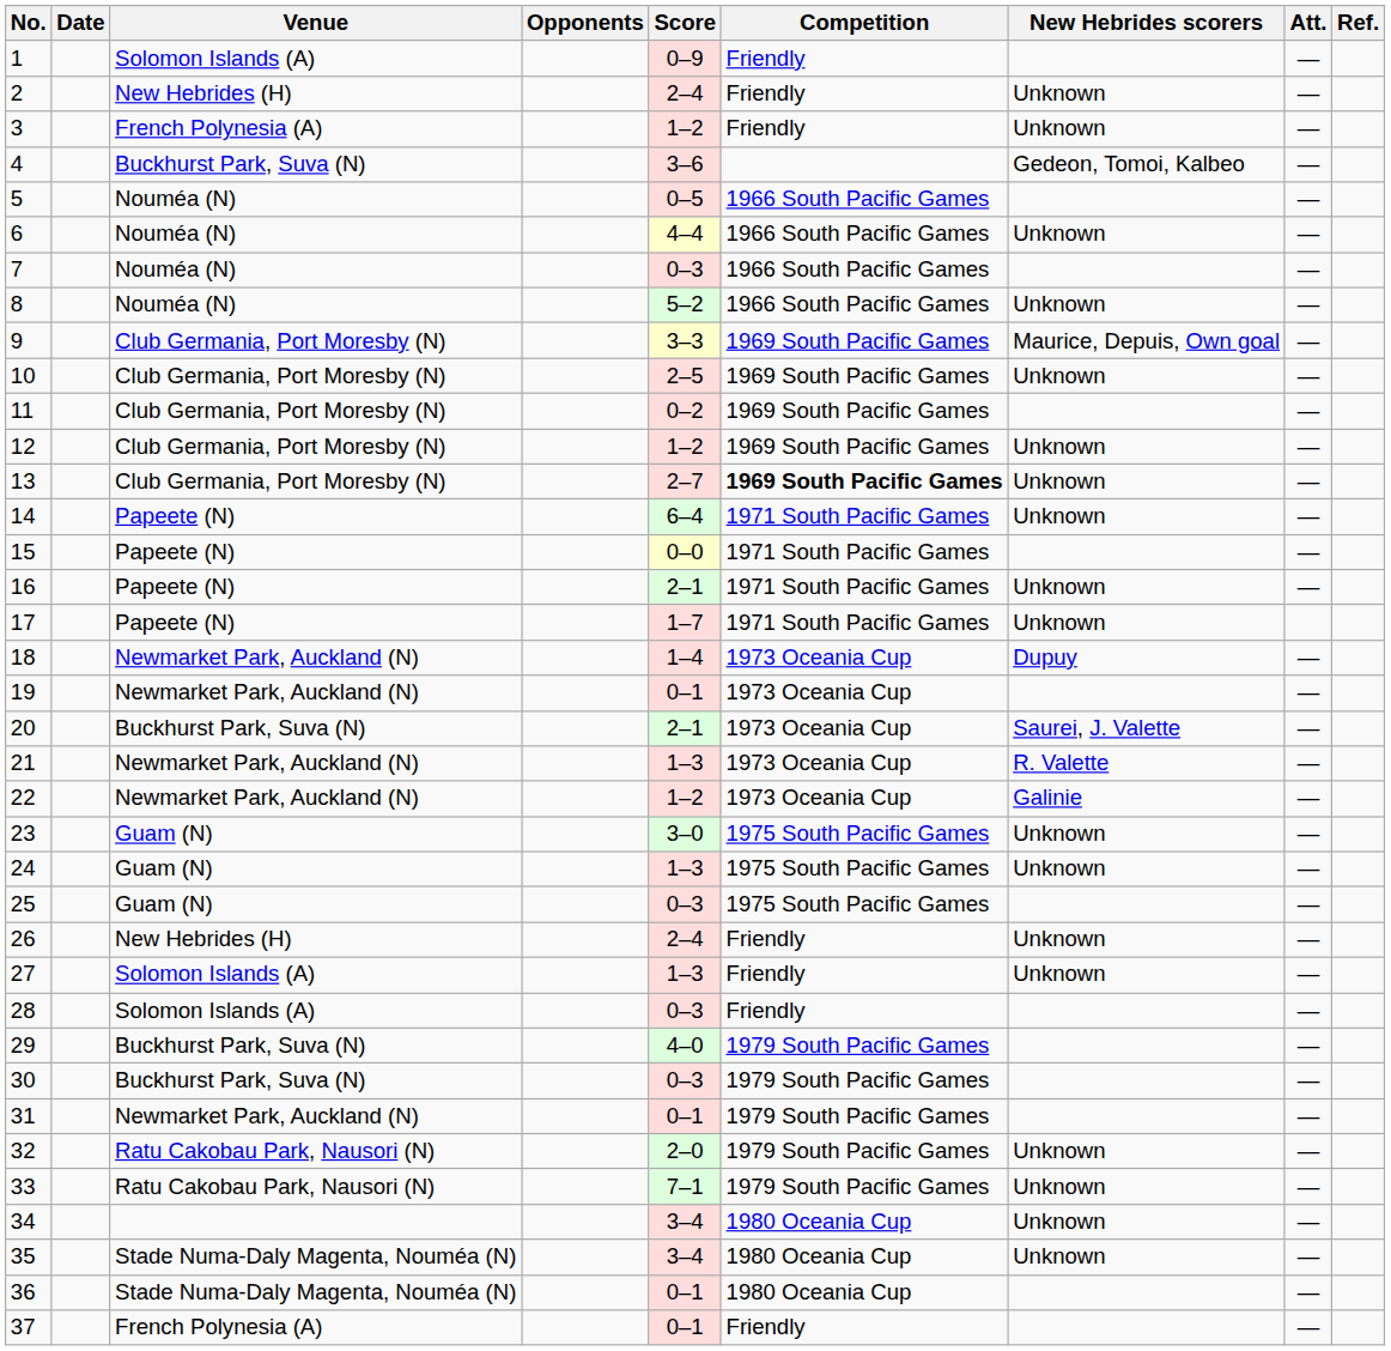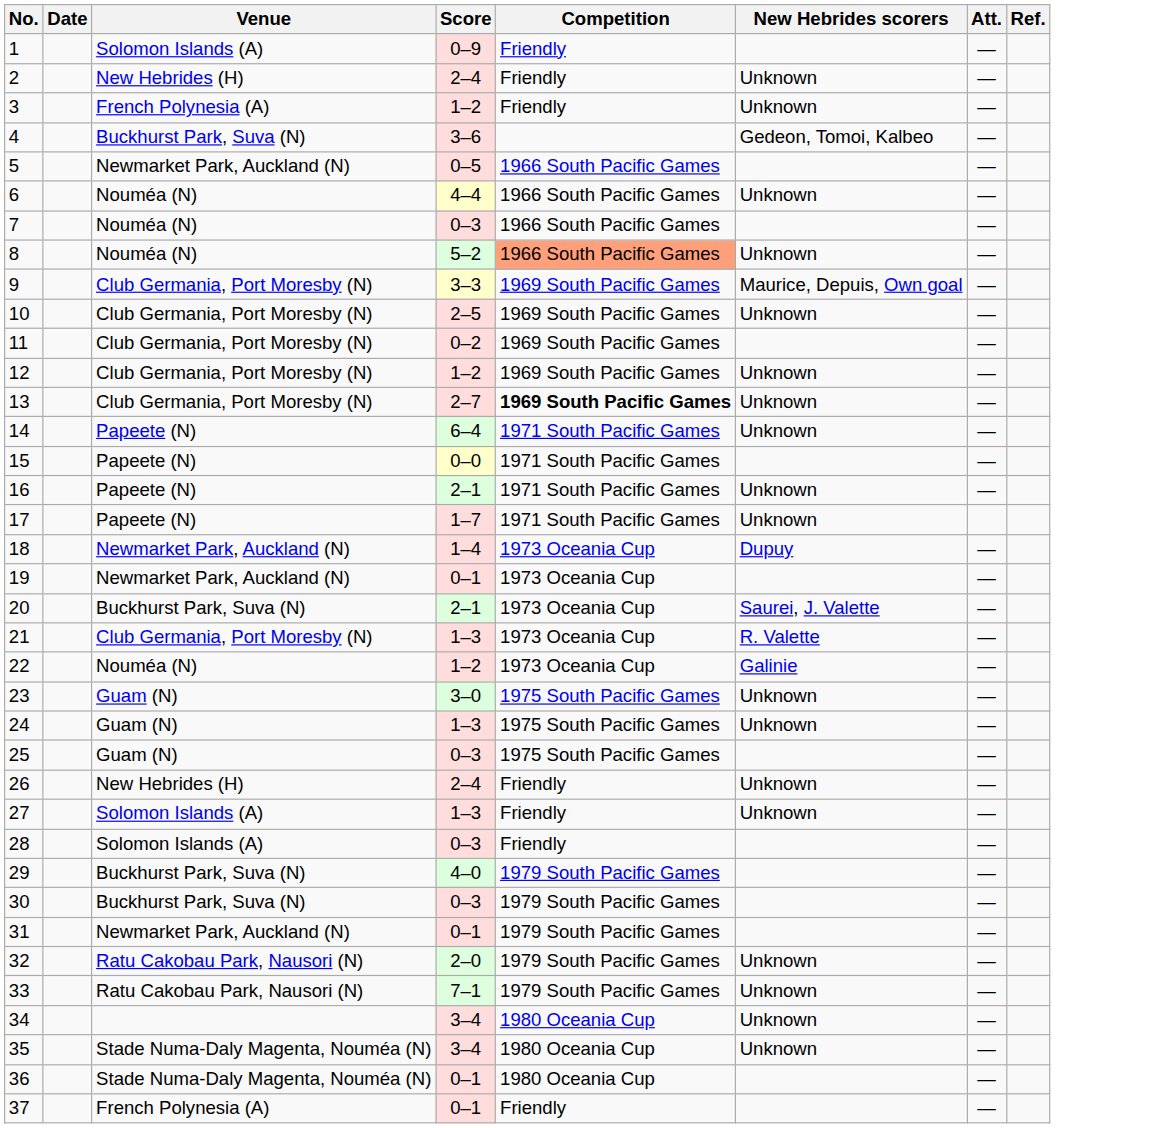 <table class="wikitable sortable">
 <tr>
 <th>No.</th>
 <th>Date</th>
 <th>Venue</th>
-<th>Opponents</th>
 <th>Score</th>
 <th>Competition</th>
 <th class=unsortable>New Hebrides scorers</th>
 <th>Att.</th>
 <th class=unsortable>Ref.</th>
 </tr>
 <tr>
 <td>1</td>
 <td></td>
 <td><a href='#'>Solomon Islands</a> (A)</td>
-<td></td>
 <td align=center bgcolor=#ffdddd>0–9</td>
 <td><a href='#'>Friendly</a></td>
 <td></td>
 <td align=center>—</td>
 <td></td>
 </tr>
 <tr>
 <td>2</td>
 <td></td>
 <td><a href='#'>New Hebrides</a> (H)</td>
-<td></td>
 <td align=center bgcolor=#ffdddd>2–4</td>
 <td>Friendly</td>
 <td>Unknown</td>
 <td align=center>—</td>
 <td></td>
 </tr>
 <tr>
 <td>3</td>
 <td></td>
 <td><a href='#'>French Polynesia</a> (A)</td>
-<td></td>
 <td align=center bgcolor=#ffdddd>1–2</td>
 <td>Friendly</td>
 <td>Unknown</td>
 <td align=center>—</td>
 <td></td>
 </tr>
 <tr>
 <td>4</td>
 <td></td>
 <td><a href='#'>Buckhurst Park</a>, <a href='#'>Suva</a> (N)</td>
-<td></td>
 <td align=center bgcolor=#ffdddd>3–6</td>
 <td></td>
 <td>Gedeon, Tomoi, Kalbeo</td>
 <td align=center>—</td>
 <td></td>
 </tr>
 <tr>
 <td>5</td>
 <td></td>
-<td>Nouméa (N)</td>
-<td></td>
+<td>Newmarket Park, Auckland (N)</td>
 <td align=center bgcolor=#ffdddd>0–5</td>
 <td><a href='#'>1966 South Pacific Games</a></td>
 <td></td>
 <td align=center>—</td>
 <td></td>
 </tr>
 <tr>
 <td>6</td>
 <td></td>
 <td>Nouméa (N)</td>
-<td></td>
 <td align=center bgcolor=#ffffcc>4–4</td>
 <td>1966 South Pacific Games</td>
 <td>Unknown</td>
 <td align=center>—</td>
 <td></td>
 </tr>
 <tr>
 <td>7</td>
 <td></td>
 <td>Nouméa (N)</td>
-<td></td>
 <td align=center bgcolor=#ffdddd>0–3</td>
 <td>1966 South Pacific Games</td>
 <td></td>
 <td align=center>—</td>
 <td></td>
 </tr>
 <tr>
 <td>8</td>
 <td></td>
 <td>Nouméa (N)</td>
-<td></td>
 <td align=center bgcolor=#ddffdd>5–2</td>
-<td>1966 South Pacific Games</td>
+<td style="background: lightsalmon;">1966 South Pacific Games</td>
 <td>Unknown</td>
 <td align=center>—</td>
 <td></td>
 </tr>
 <tr>
 <td>9</td>
 <td></td>
 <td><a href='#'>Club Germania</a>, <a href='#'>Port Moresby</a> (N)</td>
-<td></td>
 <td align=center bgcolor=#ffffcc>3–3</td>
 <td><a href='#'>1969 South Pacific Games</a></td>
 <td>Maurice, Depuis, <a href='#'>Own goal</a></td>
 <td align=center>—</td>
 <td></td>
 </tr>
 <tr>
 <td>10</td>
 <td></td>
 <td>Club Germania, Port Moresby (N)</td>
-<td></td>
 <td align=center bgcolor=#ffdddd>2–5</td>
 <td>1969 South Pacific Games</td>
 <td>Unknown</td>
 <td align=center>—</td>
 <td></td>
 </tr>
 <tr>
 <td>11</td>
 <td></td>
 <td>Club Germania, Port Moresby (N)</td>
-<td></td>
 <td align=center bgcolor=#ffdddd>0–2</td>
 <td>1969 South Pacific Games</td>
 <td></td>
 <td align=center>—</td>
 <td></td>
 </tr>
 <tr>
 <td>12</td>
 <td></td>
 <td>Club Germania, Port Moresby (N)</td>
-<td></td>
 <td align=center bgcolor=#ffdddd>1–2</td>
 <td>1969 South Pacific Games</td>
 <td>Unknown</td>
 <td align=center>—</td>
 <td></td>
 </tr>
 <tr>
 <td>13</td>
 <td></td>
 <td>Club Germania, Port Moresby (N)</td>
-<td></td>
 <td align=center bgcolor=#ffdddd>2–7</td>
 <td><strong>1969 South Pacific Games</strong></td>
 <td>Unknown</td>
 <td align=center>—</td>
 <td></td>
 </tr>
 <tr>
 <td>14</td>
 <td></td>
 <td><a href='#'>Papeete</a> (N)</td>
-<td></td>
 <td align=center bgcolor=#ddffdd>6–4</td>
 <td><a href='#'>1971 South Pacific Games</a></td>
 <td>Unknown</td>
 <td align=center>—</td>
 <td></td>
 </tr>
 <tr>
 <td>15</td>
 <td></td>
 <td>Papeete (N)</td>
-<td></td>
 <td align=center bgcolor=#ffffcc>0–0</td>
 <td>1971 South Pacific Games</td>
 <td></td>
 <td align=center>—</td>
 <td></td>
 </tr>
 <tr>
 <td>16</td>
 <td></td>
 <td>Papeete (N)</td>
-<td></td>
 <td align=center bgcolor=#ddffdd>2–1</td>
 <td>1971 South Pacific Games</td>
 <td>Unknown</td>
 <td align=center>—</td>
 <td></td>
 </tr>
 <tr>
 <td>17</td>
 <td></td>
 <td>Papeete (N)</td>
-<td></td>
 <td align=center bgcolor=#ffdddd>1–7</td>
 <td>1971 South Pacific Games</td>
 <td>Unknown</td>
 <td align=center></td>
 <td></td>
 </tr>
 <tr>
 <td>18</td>
 <td></td>
 <td><a href='#'>Newmarket Park</a>, <a href='#'>Auckland</a> (N)</td>
-<td></td>
 <td align=center bgcolor=#ffdddd>1–4</td>
 <td><a href='#'>1973 Oceania Cup</a></td>
 <td><a href='#'>Dupuy</a></td>
 <td align=center>—</td>
 <td></td>
 </tr>
 <tr>
 <td>19</td>
 <td></td>
 <td>Newmarket Park, Auckland (N)</td>
-<td></td>
 <td align=center bgcolor=#ffdddd>0–1</td>
 <td>1973 Oceania Cup</td>
 <td></td>
 <td align=center>—</td>
 <td></td>
 </tr>
 <tr>
 <td>20</td>
 <td></td>
 <td>Buckhurst Park, Suva (N)</td>
-<td></td>
 <td align=center bgcolor=#ddffdd>2–1</td>
 <td>1973 Oceania Cup</td>
 <td><a href='#'>Saurei</a>, <a href='#'>J. Valette</a></td>
 <td align=center>—</td>
 <td></td>
 </tr>
 <tr>
 <td>21</td>
 <td></td>
-<td>Newmarket Park, Auckland (N)</td>
-<td></td>
+<td><a href='#'>Club Germania</a>, <a href='#'>Port Moresby</a> (N)</td>
 <td align=center bgcolor=#ffdddd>1–3</td>
 <td>1973 Oceania Cup</td>
 <td><a href='#'>R. Valette</a></td>
 <td align=center>—</td>
 <td></td>
 </tr>
 <tr>
 <td>22</td>
 <td></td>
-<td>Newmarket Park, Auckland (N)</td>
-<td></td>
+<td>Nouméa (N)</td>
 <td align=center bgcolor=#ffdddd>1–2</td>
 <td>1973 Oceania Cup</td>
 <td><a href='#'>Galinie</a></td>
 <td align=center>—</td>
 <td></td>
 </tr>
 <tr>
 <td>23</td>
 <td></td>
 <td><a href='#'>Guam</a> (N)</td>
-<td></td>
 <td align=center bgcolor=#ddffdd>3–0</td>
 <td><a href='#'>1975 South Pacific Games</a></td>
 <td>Unknown</td>
 <td align=center>—</td>
 <td></td>
 </tr>
 <tr>
 <td>24</td>
 <td></td>
 <td>Guam (N)</td>
-<td></td>
 <td align=center bgcolor=#ffdddd>1–3</td>
 <td>1975 South Pacific Games</td>
 <td>Unknown</td>
 <td align=center>—</td>
 <td></td>
 </tr>
 <tr>
 <td>25</td>
 <td></td>
 <td>Guam (N)</td>
-<td></td>
 <td align=center bgcolor=#ffdddd>0–3</td>
 <td>1975 South Pacific Games</td>
 <td></td>
 <td align=center>—</td>
 <td></td>
 </tr>
 <tr>
 <td>26</td>
 <td></td>
 <td>New Hebrides (H)</td>
-<td></td>
 <td align=center bgcolor=#ffdddd>2–4</td>
 <td>Friendly</td>
 <td>Unknown</td>
 <td align=center>—</td>
 <td></td>
 </tr>
 <tr>
 <td>27</td>
 <td></td>
 <td><a href='#'>Solomon Islands</a> (A)</td>
-<td></td>
 <td align=center bgcolor=#ffdddd>1–3</td>
 <td>Friendly</td>
 <td>Unknown</td>
 <td align=center>—</td>
 <td></td>
 </tr>
 <tr>
 <td>28</td>
 <td></td>
 <td>Solomon Islands (A)</td>
-<td></td>
 <td align=center bgcolor=#ffdddd>0–3</td>
 <td>Friendly</td>
 <td></td>
 <td align=center>—</td>
 <td></td>
 </tr>
 <tr>
 <td>29</td>
 <td></td>
 <td>Buckhurst Park, Suva (N)</td>
-<td></td>
 <td align=center bgcolor=#ddffdd>4–0</td>
 <td><a href='#'>1979 South Pacific Games</a></td>
 <td></td>
 <td align=center>—</td>
 <td></td>
 </tr>
 <tr>
 <td>30</td>
 <td></td>
 <td>Buckhurst Park, Suva (N)</td>
-<td></td>
 <td align=center bgcolor=#ffdddd>0–3</td>
 <td>1979 South Pacific Games</td>
 <td></td>
 <td align=center>—</td>
 <td></td>
 </tr>
 <tr>
 <td>31</td>
 <td></td>
 <td>Newmarket Park, Auckland (N)</td>
-<td></td>
 <td align=center bgcolor=#ffdddd>0–1</td>
 <td>1979 South Pacific Games</td>
 <td></td>
 <td align=center>—</td>
 <td></td>
 </tr>
 <tr>
 <td>32</td>
 <td></td>
 <td><a href='#'>Ratu Cakobau Park</a>, <a href='#'>Nausori</a> (N)</td>
-<td></td>
 <td align=center bgcolor=#ddffdd>2–0</td>
 <td>1979 South Pacific Games</td>
 <td>Unknown</td>
 <td align=center>—</td>
 <td></td>
 </tr>
 <tr>
 <td>33</td>
 <td></td>
 <td>Ratu Cakobau Park, Nausori (N)</td>
-<td></td>
 <td align=center bgcolor=#ddffdd>7–1</td>
 <td>1979 South Pacific Games</td>
 <td>Unknown</td>
 <td align=center>—</td>
 <td></td>
 </tr>
 <tr>
 <td>34</td>
-<td></td>
 <td></td>
 <td></td>
 <td align=center bgcolor=#ffdddd>3–4</td>
 <td><a href='#'>1980 Oceania Cup</a></td>
 <td>Unknown</td>
 <td align=center>—</td>
 <td></td>
 </tr>
 <tr>
 <td>35</td>
 <td></td>
 <td>Stade Numa-Daly Magenta, Nouméa (N)</td>
-<td></td>
 <td align=center bgcolor=#ffdddd>3–4</td>
 <td>1980 Oceania Cup</td>
 <td>Unknown</td>
 <td align=center>—</td>
 <td></td>
 </tr>
 <tr>
 <td>36</td>
 <td></td>
 <td>Stade Numa-Daly Magenta, Nouméa (N)</td>
-<td></td>
 <td align=center bgcolor=#ffdddd>0–1</td>
 <td>1980 Oceania Cup</td>
 <td></td>
 <td align=center>—</td>
 <td></td>
 </tr>
 <tr>
 <td>37</td>
 <td></td>
 <td>French Polynesia (A)</td>
-<td></td>
 <td align=center bgcolor=#ffdddd>0–1</td>
 <td>Friendly</td>
 <td></td>
 <td align=center>—</td>
 <td></td>
 </tr>
 </table>
